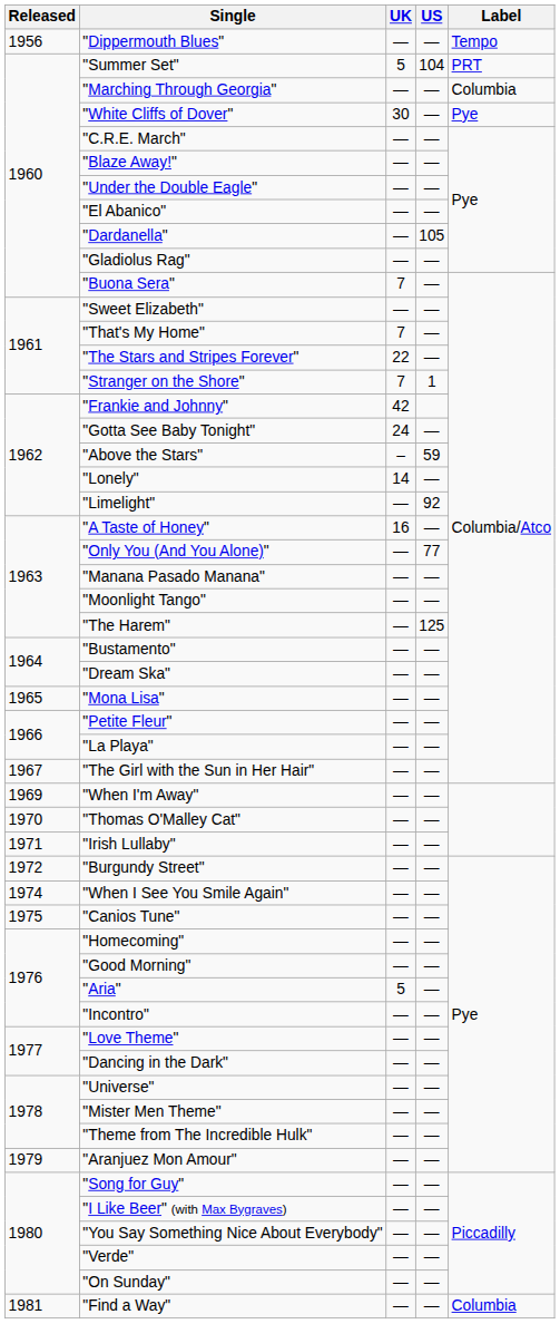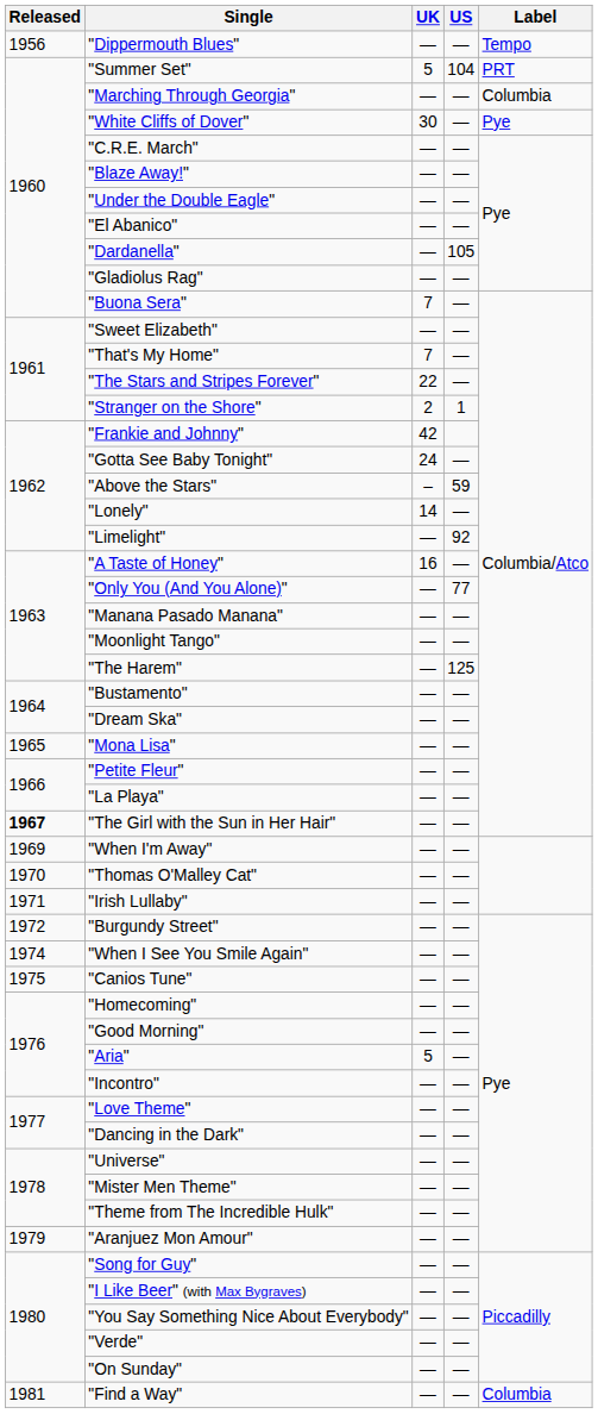 <table class="wikitable">
 <tr>
 <th>Released</th>
 <th>Single</th>
 <th><a href='#'>UK</a><br></th>
 <th><a href='#'>US</a><br></th>
 <th>Label</th>
 </tr>
 <tr>
 <td>1956</td>
 <td>"<a href='#'>Dippermouth Blues</a>"</td>
 <td align="center">—</td>
 <td align="center">—</td>
 <td><a href='#'>Tempo</a></td>
 </tr>
 <tr>
 <td rowspan="10">1960</td>
 <td>"Summer Set"</td>
 <td align="center">5</td>
 <td align="center">104</td>
 <td><a href='#'>PRT</a></td>
 </tr>
 <tr>
 <td>"<a href='#'>Marching Through Georgia</a>"</td>
 <td align="center">—</td>
 <td align="center">—</td>
 <td>Columbia</td>
 </tr>
 <tr>
 <td>"<a href='#'>White Cliffs of Dover</a>"</td>
 <td align="center">30</td>
 <td align="center">—</td>
 <td><a href='#'>Pye</a></td>
 </tr>
 <tr>
 <td>"C.R.E. March"</td>
 <td align="center">—</td>
 <td align="center">—</td>
 <td rowspan="6">Pye</td>
 </tr>
 <tr>
 <td>"<a href='#'>Blaze Away!</a>"</td>
 <td align="center">—</td>
 <td align="center">—</td>
 </tr>
 <tr>
 <td>"<a href='#'>Under the Double Eagle</a>"</td>
 <td align="center">—</td>
 <td align="center">—</td>
 </tr>
 <tr>
 <td>"El Abanico"</td>
 <td align="center">—</td>
 <td align="center">—</td>
 </tr>
 <tr>
 <td>"<a href='#'>Dardanella</a>"</td>
 <td align="center">—</td>
 <td align="center">105</td>
 </tr>
 <tr>
 <td>"Gladiolus Rag"</td>
 <td align="center">—</td>
 <td align="center">—</td>
 </tr>
 <tr>
 <td>"<a href='#'>Buona Sera</a>"</td>
 <td align="center">7</td>
 <td align="center">—</td>
 <td rowspan="21">Columbia/<a href='#'>Atco</a></td>
 </tr>
 <tr>
 <td rowspan="4">1961</td>
 <td>"Sweet Elizabeth"</td>
 <td align="center">—</td>
 <td align="center">—</td>
 </tr>
 <tr>
 <td>"That's My Home"</td>
 <td align="center">7</td>
 <td align="center">—</td>
 </tr>
 <tr>
 <td>"<a href='#'>The Stars and Stripes Forever</a>"</td>
 <td align="center">22</td>
 <td align="center">—</td>
 </tr>
 <tr>
 <td>"<a href='#'>Stranger on the Shore</a>"</td>
-<td align="center">7</td>
+<td align="center">2</td>
 <td align="center">1</td>
 </tr>
 <tr>
 <td rowspan="5">1962</td>
 <td>"<a href='#'>Frankie and Johnny</a>"</td>
 <td align="center">42</td>
 </tr>
 <tr>
 <td>"Gotta See Baby Tonight"</td>
 <td align="center">24</td>
 <td align="center">—</td>
 </tr>
 <tr>
 <td>"Above the Stars"</td>
 <td align="center">–</td>
 <td align="center">59</td>
 </tr>
 <tr>
 <td>"Lonely"</td>
 <td align="center">14</td>
 <td align="center">—</td>
 </tr>
 <tr>
 <td>"Limelight"</td>
 <td align="center">—</td>
 <td align="center">92</td>
 </tr>
 <tr>
 <td rowspan="5">1963</td>
 <td>"<a href='#'>A Taste of Honey</a>"</td>
 <td align="center">16</td>
 <td align="center">—</td>
 </tr>
 <tr>
 <td>"<a href='#'>Only You (And You Alone)</a>"</td>
 <td align="center">—</td>
 <td align="center">77</td>
 </tr>
 <tr>
 <td>"Manana Pasado Manana"</td>
 <td align="center">—</td>
 <td align="center">—</td>
 </tr>
 <tr>
 <td>"Moonlight Tango"</td>
 <td align="center">—</td>
 <td align="center">—</td>
 </tr>
 <tr>
 <td>"The Harem"</td>
 <td align="center">—</td>
 <td align="center">125</td>
 </tr>
 <tr>
 <td rowspan="2">1964</td>
 <td>"Bustamento"</td>
 <td align="center">—</td>
 <td align="center">—</td>
 </tr>
 <tr>
 <td>"Dream Ska"</td>
 <td align="center">—</td>
 <td align="center">—</td>
 </tr>
 <tr>
 <td>1965</td>
 <td>"<a href='#'>Mona Lisa</a>"</td>
 <td align="center">—</td>
 <td align="center">—</td>
 </tr>
 <tr>
 <td rowspan="2">1966</td>
 <td>"<a href='#'>Petite Fleur</a>"</td>
 <td align="center">—</td>
 <td align="center">—</td>
 </tr>
 <tr>
 <td>"La Playa"</td>
 <td align="center">—</td>
 <td align="center">—</td>
 </tr>
 <tr>
-<td>1967</td>
+<td><strong>1967</strong></td>
 <td>"The Girl with the Sun in Her Hair"</td>
 <td align="center">—</td>
 <td align="center">—</td>
 </tr>
 <tr>
 <td>1969</td>
 <td>"When I'm Away"</td>
 <td align="center">—</td>
 <td align="center">—</td>
 </tr>
 <tr>
 <td>1970</td>
 <td>"Thomas O'Malley Cat"</td>
 <td align="center">—</td>
 <td align="center">—</td>
 </tr>
 <tr>
 <td>1971</td>
 <td>"Irish Lullaby"</td>
 <td align="center">—</td>
 <td align="center">—</td>
 </tr>
 <tr>
 <td>1972</td>
 <td>"Burgundy Street"</td>
 <td align="center">—</td>
 <td align="center">—</td>
 <td rowspan="13">Pye</td>
 </tr>
 <tr>
 <td>1974</td>
 <td>"When I See You Smile Again"</td>
 <td align="center">—</td>
 <td align="center">—</td>
 </tr>
 <tr>
 <td>1975</td>
 <td>"Canios Tune"</td>
 <td align="center">—</td>
 <td align="center">—</td>
 </tr>
 <tr>
 <td rowspan="4">1976</td>
 <td>"Homecoming"</td>
 <td align="center">—</td>
 <td align="center">—</td>
 </tr>
 <tr>
 <td>"Good Morning"</td>
 <td align="center">—</td>
 <td align="center">—</td>
 </tr>
 <tr>
 <td>"<a href='#'>Aria</a>"</td>
 <td align="center">5</td>
 <td align="center">—</td>
 </tr>
 <tr>
 <td>"Incontro"</td>
 <td align="center">—</td>
 <td align="center">—</td>
 </tr>
 <tr>
 <td rowspan="2">1977</td>
 <td>"<a href='#'>Love Theme</a>"</td>
 <td align="center">—</td>
 <td align="center">—</td>
 </tr>
 <tr>
 <td>"Dancing in the Dark"</td>
 <td align="center">—</td>
 <td align="center">—</td>
 </tr>
 <tr>
 <td rowspan="3">1978</td>
 <td>"Universe"</td>
 <td align="center">—</td>
 <td align="center">—</td>
 </tr>
 <tr>
 <td>"Mister Men Theme"</td>
 <td align="center">—</td>
 <td align="center">—</td>
 </tr>
 <tr>
 <td>"Theme from The Incredible Hulk"</td>
 <td align="center">—</td>
 <td align="center">—</td>
 </tr>
 <tr>
 <td>1979</td>
 <td>"Aranjuez Mon Amour"</td>
 <td align="center">—</td>
 <td align="center">—</td>
 </tr>
 <tr>
 <td rowspan="5">1980</td>
 <td>"<a href='#'>Song for Guy</a>"</td>
 <td align="center">—</td>
 <td align="center">—</td>
 <td rowspan="5"><a href='#'>Piccadilly</a></td>
 </tr>
 <tr>
 <td>"<a href='#'>I Like Beer</a>" <small>(with <a href='#'>Max Bygraves</a>)</small></td>
 <td align="center">—</td>
 <td align="center">—</td>
 </tr>
 <tr>
 <td>"You Say Something Nice About Everybody"</td>
 <td align="center">—</td>
 <td align="center">—</td>
 </tr>
 <tr>
 <td>"Verde"</td>
 <td align="center">—</td>
 <td align="center">—</td>
 </tr>
 <tr>
 <td>"On Sunday"</td>
 <td align="center">—</td>
 <td align="center">—</td>
 </tr>
 <tr>
 <td>1981</td>
 <td>"Find a Way"</td>
 <td align="center">—</td>
 <td align="center">—</td>
 <td><a href='#'>Columbia</a></td>
 </tr>
 </table>
